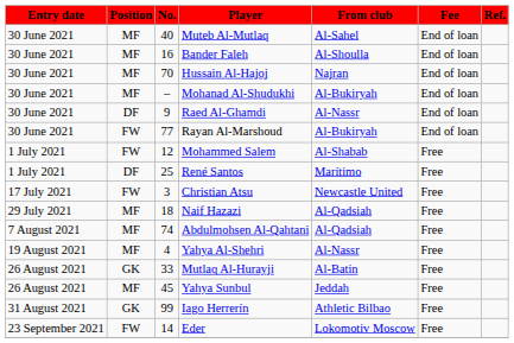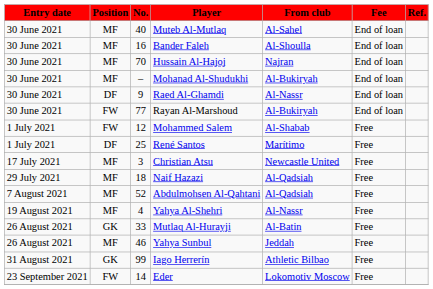 <table class="wikitable sortable">
 <tr>
 <th style="background:red; color:black;"><strong>Entry date</strong></th>
 <th style="background:red; color:black;"><strong>Position</strong></th>
 <th style="background:red; color:black;"><strong>No.</strong></th>
 <th style="background:red; color:black;"><strong>Player</strong></th>
 <th style="background:red; color:black;"><strong>From club</strong></th>
 <th style="background:red; color:black;"><strong>Fee</strong></th>
 <th style="background:red; color:black;"><strong>Ref.</strong></th>
 </tr>
 <tr>
 <td>30 June 2021</td>
 <td style="text-align:center;">MF</td>
 <td style="text-align:center;">40</td>
 <td style="text-align:left;"> <a href='#'>Muteb Al-Mutlaq</a></td>
 <td style="text-align:left;"> <a href='#'>Al-Sahel</a></td>
 <td>End of loan</td>
 <td></td>
 </tr>
 <tr>
 <td>30 June 2021</td>
 <td style="text-align:center;">MF</td>
 <td style="text-align:center;">16</td>
 <td style="text-align:left;"> <a href='#'>Bander Faleh</a></td>
 <td style="text-align:left;"> <a href='#'>Al-Shoulla</a></td>
 <td>End of loan</td>
 <td></td>
 </tr>
 <tr>
 <td>30 June 2021</td>
 <td style="text-align:center;">MF</td>
 <td style="text-align:center;">70</td>
 <td style="text-align:left;"> <a href='#'>Hussain Al-Hajoj</a></td>
 <td style="text-align:left;"> <a href='#'>Najran</a></td>
 <td>End of loan</td>
 <td></td>
 </tr>
 <tr>
 <td>30 June 2021</td>
 <td style="text-align:center;">MF</td>
 <td style="text-align:center;">–</td>
 <td style="text-align:left;"> <a href='#'>Mohanad Al-Shudukhi</a></td>
 <td style="text-align:left;"> <a href='#'>Al-Bukiryah</a></td>
 <td>End of loan</td>
 <td></td>
 </tr>
 <tr>
 <td>30 June 2021</td>
 <td style="text-align:center;">DF</td>
 <td style="text-align:center;">9</td>
 <td style="text-align:left;"> <a href='#'>Raed Al-Ghamdi</a></td>
 <td style="text-align:left;"> <a href='#'>Al-Nassr</a></td>
 <td>End of loan</td>
 <td></td>
 </tr>
 <tr>
 <td>30 June 2021</td>
 <td style="text-align:center;">FW</td>
 <td style="text-align:center;">77</td>
 <td style="text-align:left;"> Rayan Al-Marshoud</td>
 <td style="text-align:left;"> <a href='#'>Al-Bukiryah</a></td>
 <td>End of loan</td>
 <td></td>
 </tr>
 <tr>
 <td>1 July 2021</td>
 <td style="text-align:center;">FW</td>
 <td style="text-align:center;">12</td>
 <td style="text-align:left;"> <a href='#'>Mohammed Salem</a></td>
 <td style="text-align:left;"> <a href='#'>Al-Shabab</a></td>
 <td>Free</td>
 <td></td>
 </tr>
 <tr>
 <td>1 July 2021</td>
 <td style="text-align:center;">DF</td>
 <td style="text-align:center;">25</td>
 <td style="text-align:left;"> <a href='#'>René Santos</a></td>
 <td style="text-align:left;"> <a href='#'>Marítimo</a></td>
 <td>Free</td>
 <td></td>
 </tr>
 <tr>
 <td>17 July 2021</td>
-<td style="text-align:center;">FW</td>
+<td style="text-align:center;">MF</td>
 <td style="text-align:center;">3</td>
 <td style="text-align:left;"> <a href='#'>Christian Atsu</a></td>
 <td style="text-align:left;"> <a href='#'>Newcastle United</a></td>
 <td>Free</td>
 <td></td>
 </tr>
 <tr>
 <td>29 July 2021</td>
 <td style="text-align:center;">MF</td>
 <td style="text-align:center;">18</td>
 <td style="text-align:left;"> <a href='#'>Naif Hazazi</a></td>
 <td style="text-align:left;"> <a href='#'>Al-Qadsiah</a></td>
 <td>Free</td>
 <td></td>
 </tr>
 <tr>
 <td>7 August 2021</td>
 <td style="text-align:center;">MF</td>
-<td style="text-align:center;">74</td>
+<td style="text-align:center;">52</td>
 <td style="text-align:left;"> <a href='#'>Abdulmohsen Al-Qahtani</a></td>
 <td style="text-align:left;"> <a href='#'>Al-Qadsiah</a></td>
 <td>Free</td>
 <td></td>
 </tr>
 <tr>
 <td>19 August 2021</td>
 <td style="text-align:center;">MF</td>
 <td style="text-align:center;">4</td>
 <td style="text-align:left;"> <a href='#'>Yahya Al-Shehri</a></td>
 <td style="text-align:left;"> <a href='#'>Al-Nassr</a></td>
 <td>Free</td>
 <td></td>
 </tr>
 <tr>
 <td>26 August 2021</td>
 <td style="text-align:center;">GK</td>
 <td style="text-align:center;">33</td>
 <td style="text-align:left;"> <a href='#'>Mutlaq Al-Hurayji</a></td>
 <td style="text-align:left;"> <a href='#'>Al-Batin</a></td>
 <td>Free</td>
 <td></td>
 </tr>
 <tr>
 <td>26 August 2021</td>
 <td style="text-align:center;">MF</td>
-<td style="text-align:center;">45</td>
+<td style="text-align:center;">46</td>
 <td style="text-align:left;"> <a href='#'>Yahya Sunbul</a></td>
 <td style="text-align:left;"> <a href='#'>Jeddah</a></td>
 <td>Free</td>
 <td></td>
 </tr>
 <tr>
 <td>31 August 2021</td>
 <td style="text-align:center;">GK</td>
 <td style="text-align:center;">99</td>
 <td style="text-align:left;"> <a href='#'>Iago Herrerín</a></td>
 <td style="text-align:left;"> <a href='#'>Athletic Bilbao</a></td>
 <td>Free</td>
 <td></td>
 </tr>
 <tr>
 <td>23 September 2021</td>
 <td style="text-align:center;">FW</td>
 <td style="text-align:center;">14</td>
 <td style="text-align:left;"> <a href='#'>Eder</a></td>
 <td style="text-align:left;"> <a href='#'>Lokomotiv Moscow</a></td>
 <td>Free</td>
 <td></td>
 </tr>
 <tr>
 </tr>
 </table>
